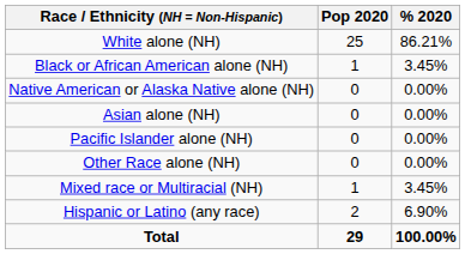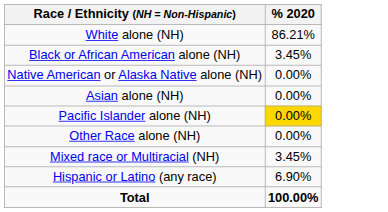 <table class="wikitable" style="text-align:center;">
 <tr>
 <th>Race / Ethnicity <small>(<em>NH = Non-Hispanic</em>)</small></th>
-<th>Pop 2020</th>
 <th>% 2020</th>
 </tr>
 <tr>
 <td><a href='#'>White</a> alone (NH)</td>
-<td>25</td>
 <td>86.21%</td>
 </tr>
 <tr>
 <td><a href='#'>Black or African American</a> alone (NH)</td>
-<td>1</td>
 <td>3.45%</td>
 </tr>
 <tr>
 <td><a href='#'>Native American</a> or <a href='#'>Alaska Native</a> alone (NH)</td>
-<td>0</td>
 <td>0.00%</td>
 </tr>
 <tr>
 <td><a href='#'>Asian</a> alone (NH)</td>
-<td>0</td>
 <td>0.00%</td>
 </tr>
 <tr>
 <td><a href='#'>Pacific Islander</a> alone (NH)</td>
-<td>0</td>
-<td>0.00%</td>
+<td style="background: gold;">0.00%</td>
 </tr>
 <tr>
 <td><a href='#'>Other Race</a> alone (NH)</td>
-<td>0</td>
 <td>0.00%</td>
 </tr>
 <tr>
 <td><a href='#'>Mixed race or Multiracial</a> (NH)</td>
-<td>1</td>
 <td>3.45%</td>
 </tr>
 <tr>
 <td><a href='#'>Hispanic or Latino</a> (any race)</td>
-<td>2</td>
 <td>6.90%</td>
 </tr>
 <tr>
 <td><strong>Total</strong></td>
-<td><strong>29</strong></td>
 <td><strong>100.00%</strong></td>
 </tr>
 </table>
